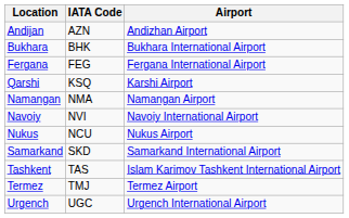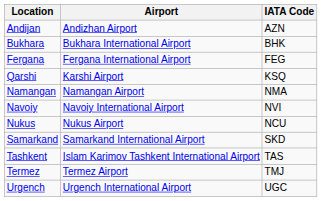 <table class="wikitable">
 <tr>
 <th>Location</th>
+<th>Airport</th>
 <th>IATA Code</th>
-<th>Airport</th>
 </tr>
 <tr>
 <td><a href='#'>Andijan</a></td>
+<td><a href='#'>Andizhan Airport</a></td>
 <td>AZN</td>
-<td><a href='#'>Andizhan Airport</a></td>
 </tr>
 <tr>
 <td><a href='#'>Bukhara</a></td>
+<td><a href='#'>Bukhara International Airport</a></td>
 <td>BHK</td>
-<td><a href='#'>Bukhara International Airport</a></td>
 </tr>
 <tr>
 <td><a href='#'>Fergana</a></td>
+<td><a href='#'>Fergana International Airport</a></td>
 <td>FEG</td>
-<td><a href='#'>Fergana International Airport</a></td>
 </tr>
 <tr>
 <td><a href='#'>Qarshi</a></td>
+<td><a href='#'>Karshi Airport</a></td>
 <td>KSQ</td>
-<td><a href='#'>Karshi Airport</a></td>
 </tr>
 <tr>
 <td><a href='#'>Namangan</a></td>
+<td><a href='#'>Namangan Airport</a></td>
 <td>NMA</td>
-<td><a href='#'>Namangan Airport</a></td>
 </tr>
 <tr>
 <td><a href='#'>Navoiy</a></td>
+<td><a href='#'>Navoiy International Airport</a></td>
 <td>NVI</td>
-<td><a href='#'>Navoiy International Airport</a></td>
 </tr>
 <tr>
 <td><a href='#'>Nukus</a></td>
+<td><a href='#'>Nukus Airport</a></td>
 <td>NCU</td>
-<td><a href='#'>Nukus Airport</a></td>
 </tr>
 <tr>
 <td><a href='#'>Samarkand</a></td>
+<td><a href='#'>Samarkand International Airport</a></td>
 <td>SKD</td>
-<td><a href='#'>Samarkand International Airport</a></td>
 </tr>
 <tr>
 <td><a href='#'>Tashkent</a></td>
+<td><a href='#'>Islam Karimov Tashkent International Airport</a></td>
 <td>TAS</td>
-<td><a href='#'>Islam Karimov Tashkent International Airport</a></td>
 </tr>
 <tr>
 <td><a href='#'>Termez</a></td>
+<td><a href='#'>Termez Airport</a></td>
 <td>TMJ</td>
-<td><a href='#'>Termez Airport</a></td>
 </tr>
 <tr>
 <td><a href='#'>Urgench</a></td>
+<td><a href='#'>Urgench International Airport</a></td>
 <td>UGC</td>
-<td><a href='#'>Urgench International Airport</a></td>
 </tr>
 </table>
